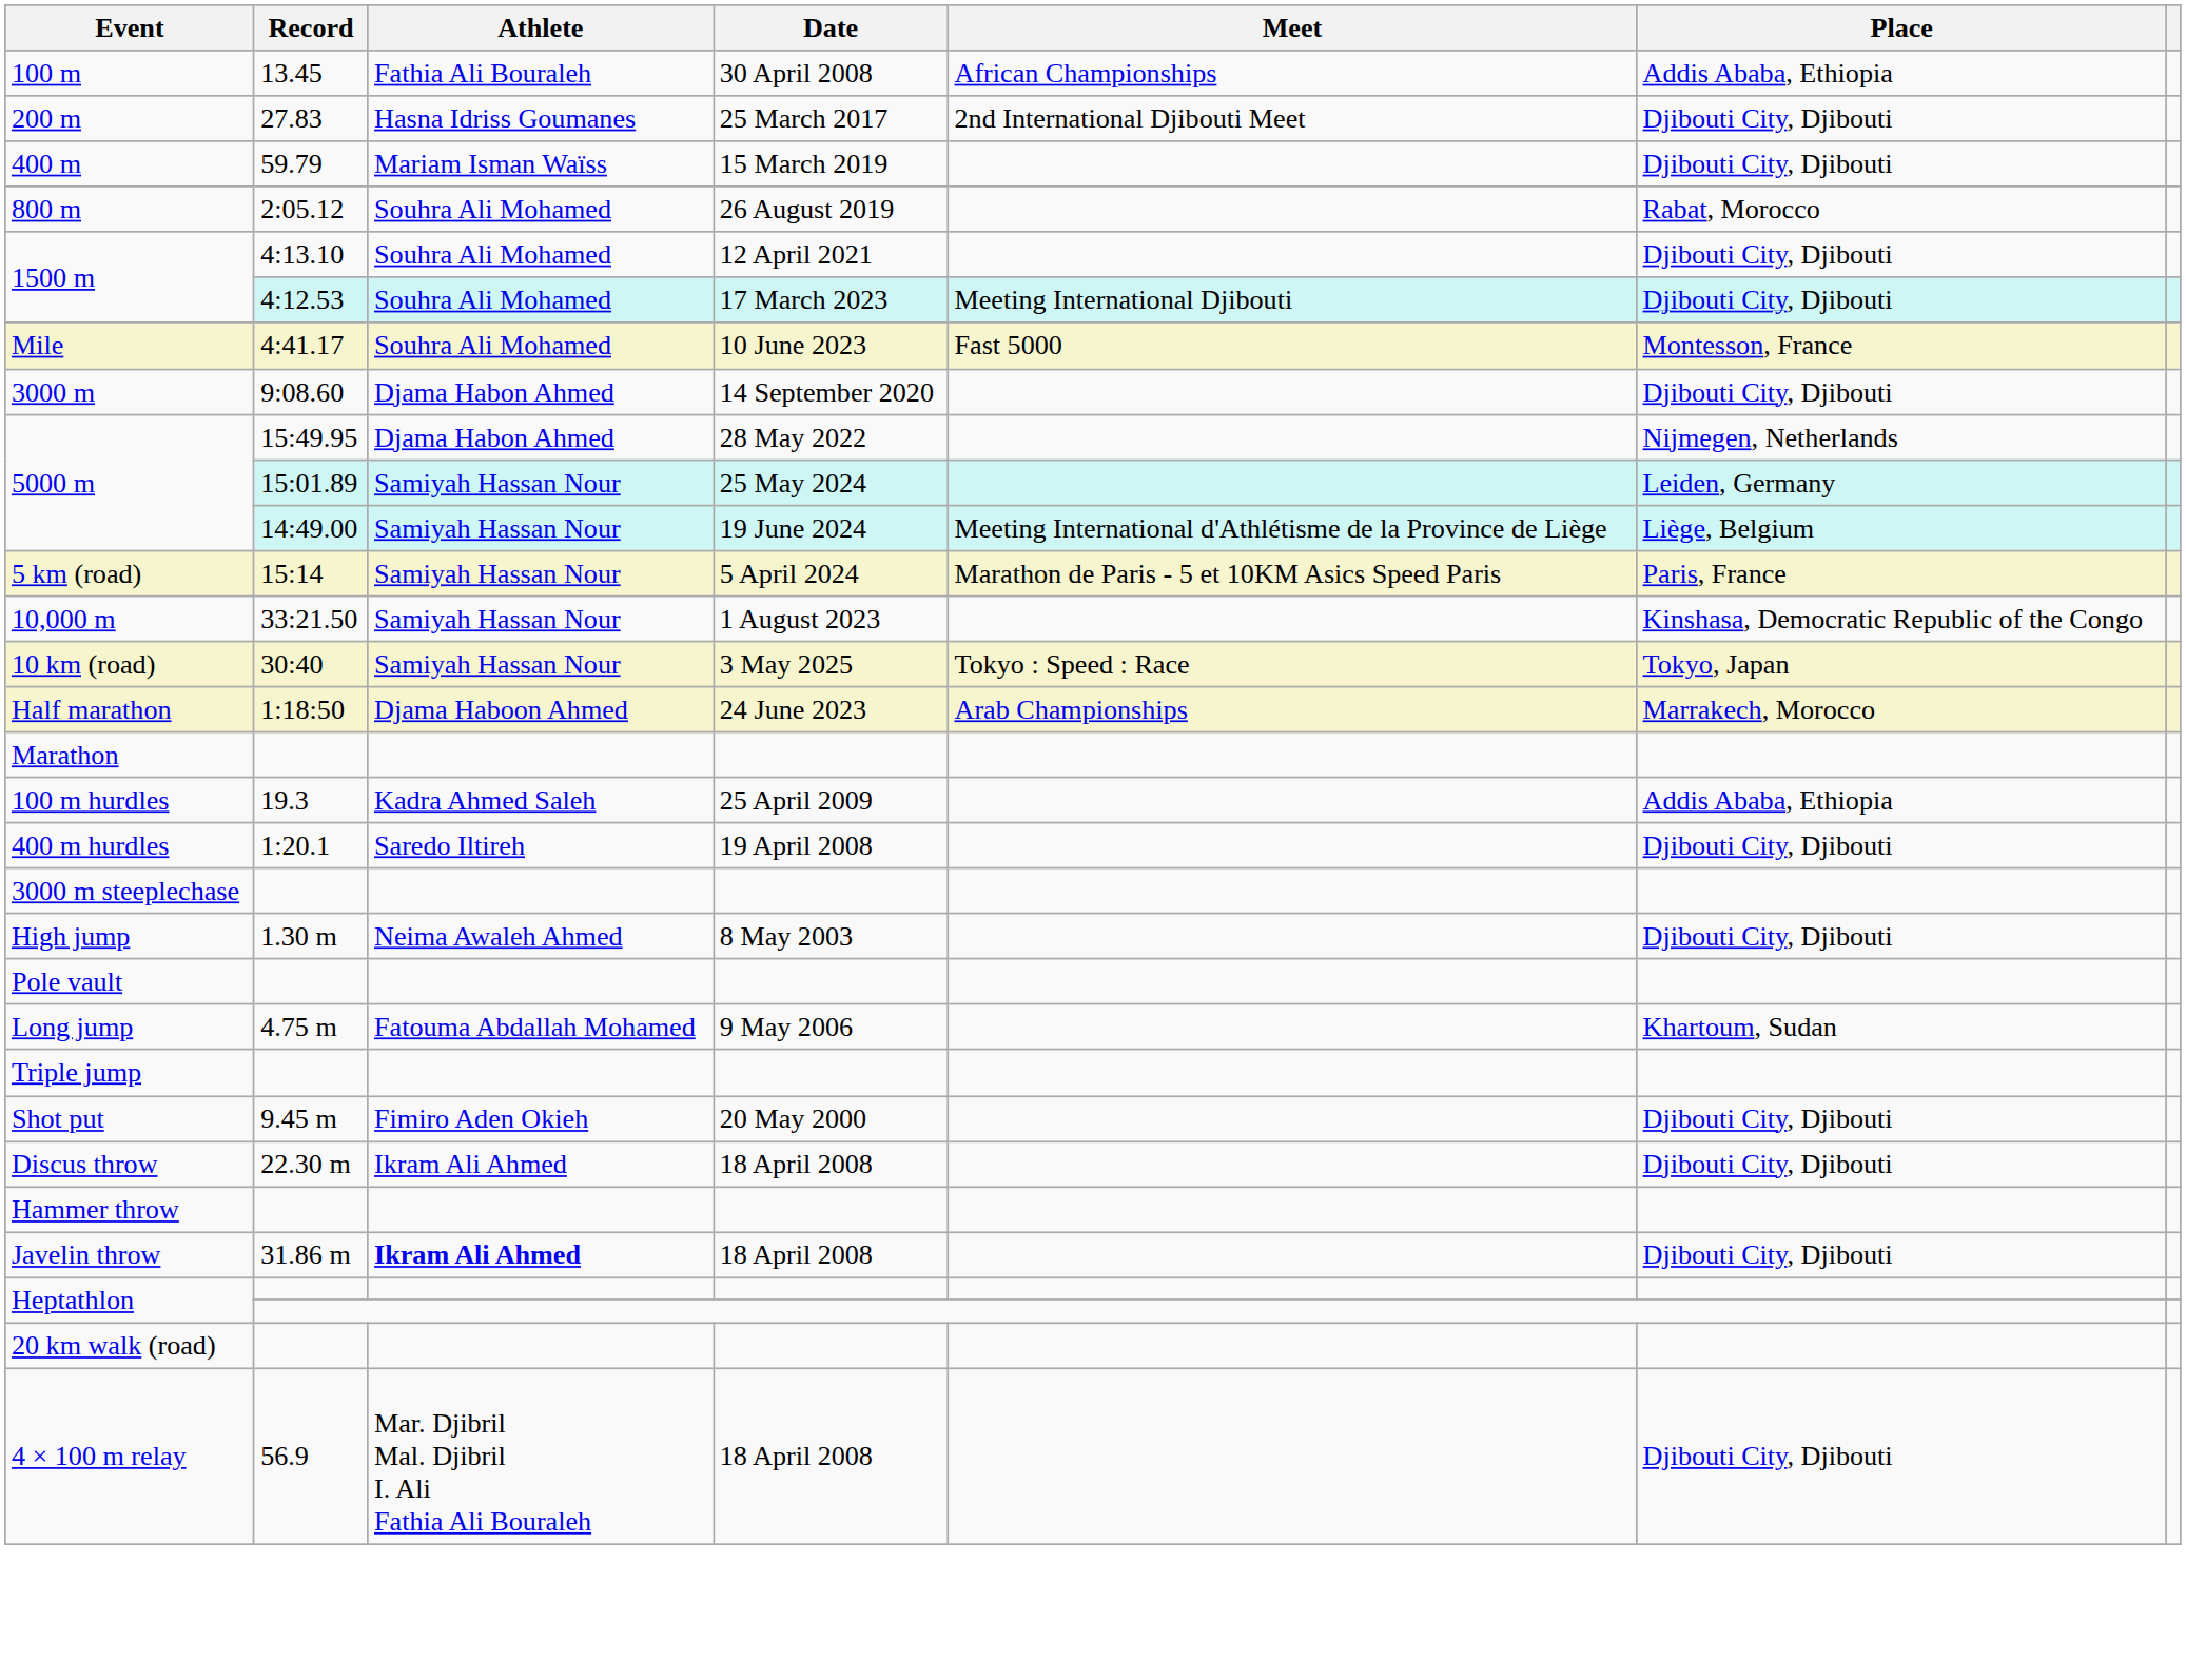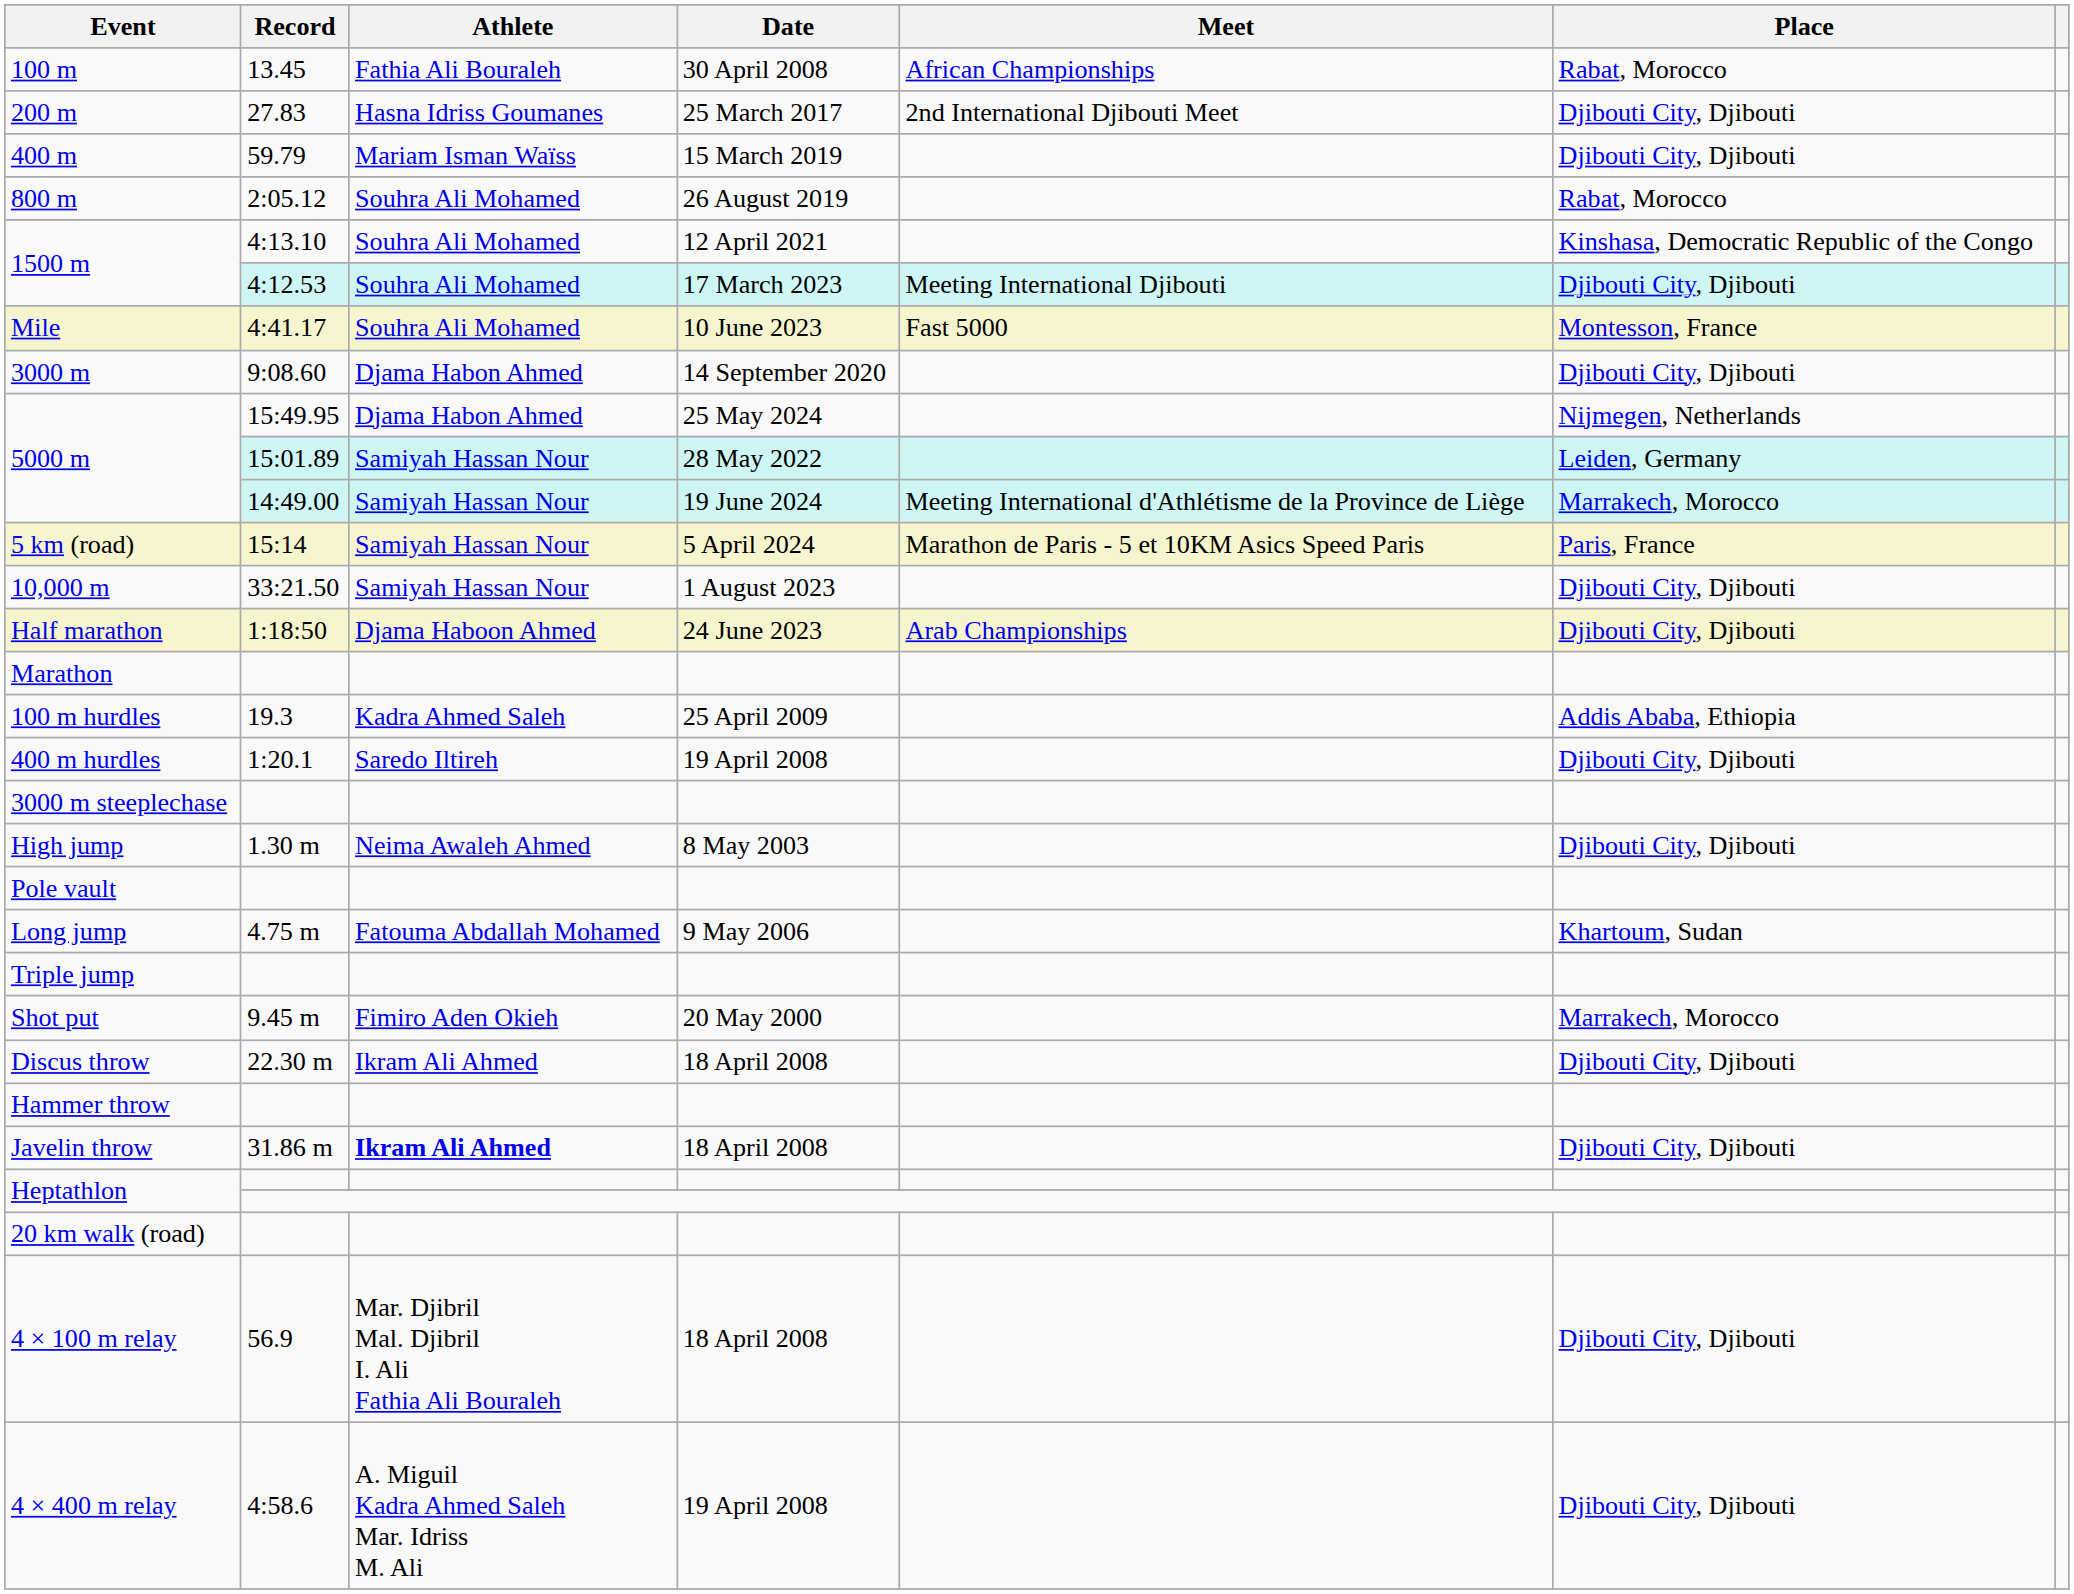 <table class="wikitable" style="font-size:95%; width: 95%;">
 <tr>
 <th>Event</th>
 <th>Record</th>
 <th>Athlete</th>
 <th>Date</th>
 <th>Meet</th>
 <th>Place</th>
 <th></th>
 </tr>
 <tr>
 <td><a href='#'>100 m</a></td>
 <td>13.45 </td>
 <td><a href='#'>Fathia Ali Bouraleh</a></td>
 <td>30 April 2008</td>
 <td><a href='#'>African Championships</a></td>
-<td><a href='#'>Addis Ababa</a>, Ethiopia</td>
+<td><a href='#'>Rabat</a>, Morocco</td>
 <td></td>
 </tr>
 <tr>
 <td><a href='#'>200 m</a></td>
 <td>27.83 </td>
 <td><a href='#'>Hasna Idriss Goumanes</a></td>
 <td>25 March 2017</td>
 <td>2nd International Djibouti Meet</td>
 <td><a href='#'>Djibouti City</a>, Djibouti</td>
 <td></td>
 </tr>
 <tr>
 <td><a href='#'>400 m</a></td>
 <td>59.79</td>
 <td><a href='#'>Mariam Isman Waïss</a></td>
 <td>15 March 2019</td>
 <td></td>
 <td><a href='#'>Djibouti City</a>, Djibouti</td>
 <td></td>
 </tr>
 <tr>
 <td><a href='#'>800 m</a></td>
 <td>2:05.12</td>
 <td><a href='#'>Souhra Ali Mohamed</a></td>
 <td>26 August 2019</td>
 <td></td>
 <td><a href='#'>Rabat</a>, Morocco</td>
 <td></td>
 </tr>
 <tr>
 <td rowspan=2><a href='#'>1500 m</a></td>
 <td>4:13.10</td>
 <td><a href='#'>Souhra Ali Mohamed</a></td>
 <td>12 April 2021</td>
 <td></td>
-<td><a href='#'>Djibouti City</a>, Djibouti</td>
+<td><a href='#'>Kinshasa</a>, Democratic Republic of the Congo</td>
 <td></td>
 </tr>
 <tr bgcolor=#CEF6F5>
 <td>4:12.53</td>
 <td><a href='#'>Souhra Ali Mohamed</a></td>
 <td>17 March 2023</td>
 <td>Meeting International Djibouti</td>
 <td><a href='#'>Djibouti City</a>, Djibouti</td>
 <td></td>
 </tr>
 <tr style="background:#f6F5CE;">
 <td><a href='#'>Mile</a></td>
 <td>4:41.17</td>
 <td><a href='#'>Souhra Ali Mohamed</a></td>
 <td>10 June 2023</td>
 <td>Fast 5000</td>
 <td><a href='#'>Montesson</a>, France</td>
 <td></td>
 </tr>
 <tr>
 <td><a href='#'>3000 m</a></td>
 <td>9:08.60</td>
 <td><a href='#'>Djama Habon Ahmed</a></td>
 <td>14 September 2020</td>
 <td></td>
 <td><a href='#'>Djibouti City</a>, Djibouti</td>
 <td></td>
 </tr>
 <tr>
 <td rowspan=3><a href='#'>5000 m</a></td>
 <td>15:49.95</td>
 <td><a href='#'>Djama Habon Ahmed</a></td>
-<td>28 May 2022</td>
+<td>25 May 2024</td>
 <td></td>
 <td><a href='#'>Nijmegen</a>, Netherlands</td>
 <td></td>
 </tr>
 <tr bgcolor=#CEF6F5>
 <td>15:01.89</td>
 <td><a href='#'>Samiyah Hassan Nour</a></td>
-<td>25 May 2024</td>
+<td>28 May 2022</td>
 <td></td>
 <td><a href='#'>Leiden</a>, Germany</td>
 <td></td>
 </tr>
 <tr bgcolor=#CEF6F5>
 <td>14:49.00</td>
 <td><a href='#'>Samiyah Hassan Nour</a></td>
 <td>19 June 2024</td>
 <td>Meeting International d'Athlétisme de la Province de Liège</td>
-<td><a href='#'>Liège</a>, Belgium</td>
+<td><a href='#'>Marrakech</a>, Morocco</td>
 <td></td>
 </tr>
 <tr style="background:#f6F5CE;">
 <td><a href='#'>5 km</a> (road)</td>
 <td>15:14</td>
 <td><a href='#'>Samiyah Hassan Nour</a></td>
 <td>5 April 2024</td>
 <td>Marathon de Paris - 5 et 10KM Asics Speed Paris</td>
 <td><a href='#'>Paris</a>, France</td>
 <td></td>
 </tr>
 <tr>
 <td><a href='#'>10,000 m</a></td>
 <td>33:21.50</td>
 <td><a href='#'>Samiyah Hassan Nour</a></td>
 <td>1 August 2023</td>
 <td></td>
-<td><a href='#'>Kinshasa</a>, Democratic Republic of the Congo</td>
-<td></td>
-</tr>
-<tr style="background:#f6F5CE;">
-<td><a href='#'>10 km</a> (road)</td>
-<td>30:40</td>
-<td><a href='#'>Samiyah Hassan Nour</a></td>
-<td>3 May 2025</td>
-<td>Tokyo : Speed : Race</td>
-<td><a href='#'>Tokyo</a>, Japan</td>
+<td><a href='#'>Djibouti City</a>, Djibouti</td>
 <td></td>
 </tr>
 <tr style="background:#f6F5CE;">
 <td><a href='#'>Half marathon</a></td>
 <td>1:18:50</td>
 <td><a href='#'>Djama Haboon Ahmed</a></td>
 <td>24 June 2023</td>
 <td><a href='#'>Arab Championships</a></td>
-<td><a href='#'>Marrakech</a>, Morocco</td>
+<td><a href='#'>Djibouti City</a>, Djibouti</td>
 <td></td>
 </tr>
 <tr>
 <td><a href='#'>Marathon</a></td>
 <td></td>
 <td></td>
 <td></td>
 <td></td>
 <td></td>
 <td></td>
 </tr>
 <tr>
 <td><a href='#'>100 m hurdles</a></td>
 <td>19.3 </td>
 <td><a href='#'>Kadra Ahmed Saleh</a></td>
 <td>25 April 2009</td>
 <td></td>
 <td><a href='#'>Addis Ababa</a>, Ethiopia</td>
 <td></td>
 </tr>
 <tr>
 <td><a href='#'>400 m hurdles</a></td>
 <td>1:20.1 </td>
 <td><a href='#'>Saredo Iltireh</a></td>
 <td>19 April 2008</td>
 <td></td>
 <td><a href='#'>Djibouti City</a>, Djibouti</td>
 <td></td>
 </tr>
 <tr>
 <td><a href='#'>3000 m steeplechase</a></td>
 <td></td>
 <td></td>
 <td></td>
 <td></td>
 <td></td>
 <td></td>
 </tr>
 <tr>
 <td><a href='#'>High jump</a></td>
 <td>1.30 m</td>
 <td><a href='#'>Neima Awaleh Ahmed</a></td>
 <td>8 May 2003</td>
 <td></td>
 <td><a href='#'>Djibouti City</a>, Djibouti</td>
 <td></td>
 </tr>
 <tr>
 <td><a href='#'>Pole vault</a></td>
 <td></td>
 <td></td>
 <td></td>
 <td></td>
 <td></td>
 <td></td>
 </tr>
 <tr>
 <td><a href='#'>Long jump</a></td>
 <td>4.75 m </td>
 <td><a href='#'>Fatouma Abdallah Mohamed</a></td>
 <td>9 May 2006</td>
 <td></td>
 <td><a href='#'>Khartoum</a>, Sudan</td>
 <td></td>
 </tr>
 <tr>
 <td><a href='#'>Triple jump</a></td>
 <td></td>
 <td></td>
 <td></td>
 <td></td>
 <td></td>
 <td></td>
 </tr>
 <tr>
 <td><a href='#'>Shot put</a></td>
 <td>9.45 m</td>
 <td><a href='#'>Fimiro Aden Okieh</a></td>
 <td>20 May 2000</td>
 <td></td>
-<td><a href='#'>Djibouti City</a>, Djibouti</td>
+<td><a href='#'>Marrakech</a>, Morocco</td>
 <td></td>
 </tr>
 <tr>
 <td><a href='#'>Discus throw</a></td>
 <td>22.30 m</td>
 <td><a href='#'>Ikram Ali Ahmed</a></td>
 <td>18 April 2008</td>
 <td></td>
 <td><a href='#'>Djibouti City</a>, Djibouti</td>
 <td></td>
 </tr>
 <tr>
 <td><a href='#'>Hammer throw</a></td>
 <td></td>
 <td></td>
 <td></td>
 <td></td>
 <td></td>
 <td></td>
 </tr>
 <tr>
 <td><a href='#'>Javelin throw</a></td>
 <td>31.86 m</td>
 <td><strong><a href='#'>Ikram Ali Ahmed</a></strong></td>
 <td>18 April 2008</td>
 <td></td>
 <td><a href='#'>Djibouti City</a>, Djibouti</td>
 <td></td>
 </tr>
 <tr>
 <td rowspan=2><a href='#'>Heptathlon</a></td>
 <td></td>
 <td></td>
 <td></td>
 <td></td>
 <td></td>
 <td></td>
 </tr>
 <tr>
 <td colspan=5></td>
 <td></td>
 </tr>
 <tr>
 <td><a href='#'>20 km walk</a> (road)</td>
 <td></td>
 <td></td>
 <td></td>
 <td></td>
 <td></td>
 <td></td>
 </tr>
 <tr>
 <td><a href='#'>4 × 100 m relay</a></td>
 <td>56.9 </td>
 <td><br>Mar. Djibril<br>Mal. Djibril<br>I. Ali<br><a href='#'>Fathia Ali Bouraleh</a></td>
 <td>18 April 2008</td>
 <td></td>
 <td><a href='#'>Djibouti City</a>, Djibouti</td>
 <td></td>
 </tr>
+<tr>
+<td><a href='#'>4 × 400 m relay</a></td>
+<td>4:58.6 </td>
+<td><br>A. Miguil<br><a href='#'>Kadra Ahmed Saleh</a><br>Mar. Idriss<br>M. Ali</td>
+<td>19 April 2008</td>
+<td></td>
+<td><a href='#'>Djibouti City</a>, Djibouti</td>
+<td></td>
+</tr>
 </table>
